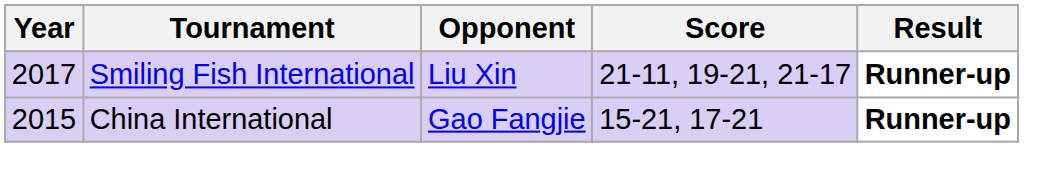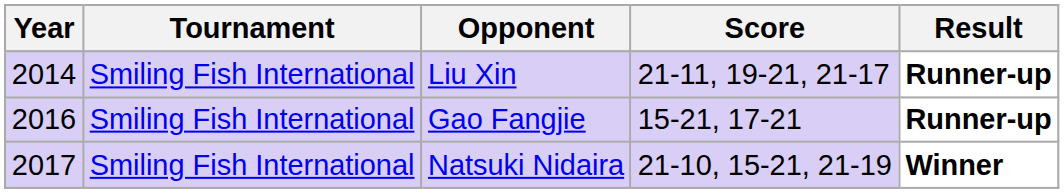 <table class="sortable wikitable" style="font-size: 90%;">
 <tr>
 <th>Year</th>
 <th>Tournament</th>
 <th>Opponent</th>
 <th>Score</th>
 <th>Result</th>
 </tr>
 <tr style="background:#D8CEF6">
-<td align="center">2017</td>
+<td align="center">2014</td>
 <td align="left"><a href='#'>Smiling Fish International</a></td>
 <td align="left"> <a href='#'>Liu Xin</a></td>
 <td align="left">21-11, 19-21, 21-17</td>
 <td style="text-align:left; background:white"> <strong>Runner-up</strong></td>
 </tr>
 <tr style="background:#D8CEF6">
-<td align="center">2015</td>
-<td align="left">China International</td>
+<td align="center">2016</td>
+<td align="left"><a href='#'>Smiling Fish International</a></td>
 <td align="left"> <a href='#'>Gao Fangjie</a></td>
 <td align="left">15-21, 17-21</td>
 <td style="text-align:left; background:white"> <strong>Runner-up</strong></td>
 </tr>
+<tr style="background:#D8CEF6">
+<td align="center">2017</td>
+<td align="left"><a href='#'>Smiling Fish International</a></td>
+<td align="left"> <a href='#'>Natsuki Nidaira</a></td>
+<td align="left">21-10, 15-21, 21-19</td>
+<td style="text-align:left; background:white"> <strong>Winner</strong></td>
+</tr>
 </table>
